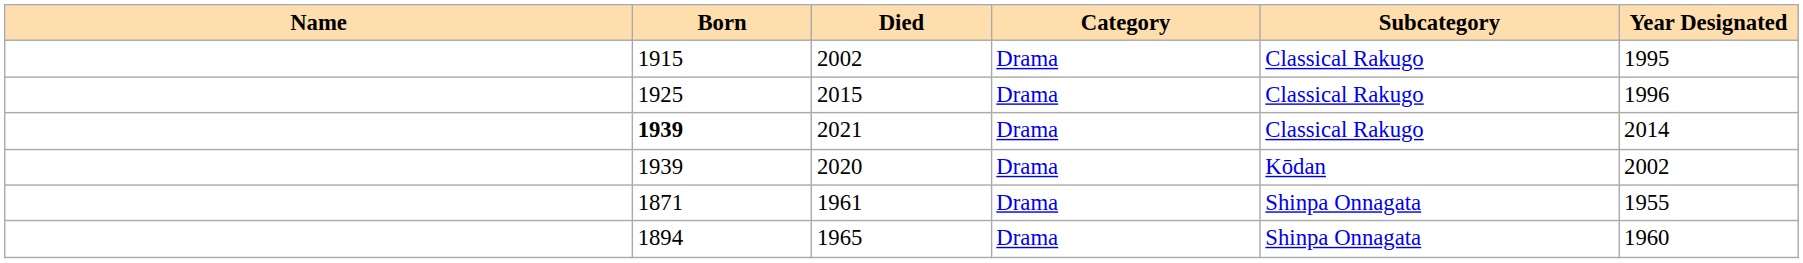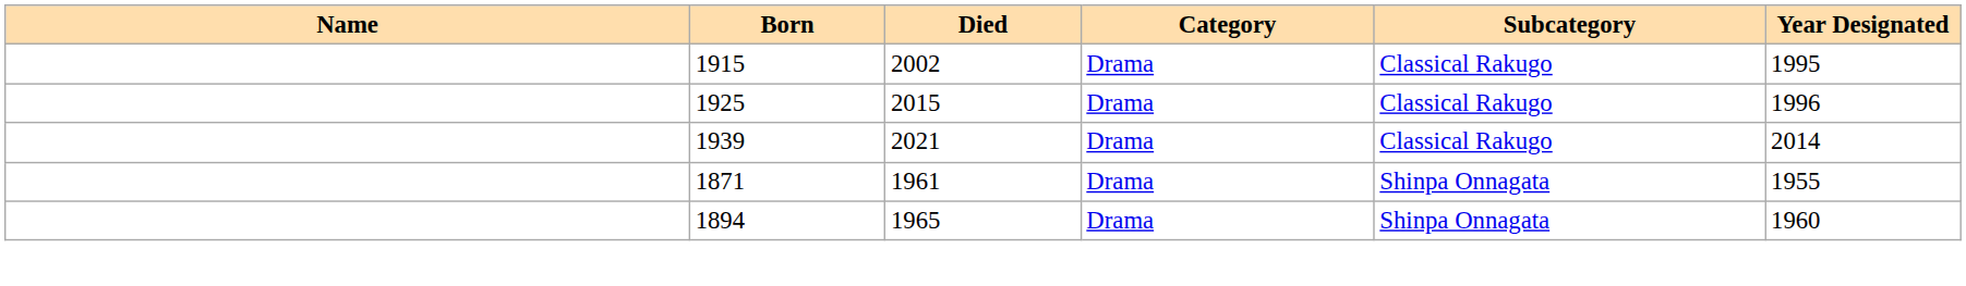 <table class="wikitable sortable"  width="100%" style="background:#ffffff;">
 <tr>
 <th width="35%" align="left" style="background:#ffdead;">Name</th>
 <th width="10%" align="left" style="background:#ffdead;">Born</th>
 <th width="10%" align="left" style="background:#ffdead;">Died</th>
 <th width="15%" align="left" style="background:#ffdead;">Category</th>
 <th width="20%" align="left" style="background:#ffdead;">Subcategory</th>
 <th width="10%" align="left" style="background:#ffdead;">Year Designated</th>
 </tr>
 <tr>
 <td></td>
 <td>1915</td>
 <td>2002</td>
 <td><a href='#'>Drama</a></td>
 <td><a href='#'>Classical Rakugo</a></td>
 <td>1995</td>
 </tr>
 <tr>
 <td></td>
 <td>1925</td>
 <td>2015</td>
 <td><a href='#'>Drama</a></td>
 <td><a href='#'>Classical Rakugo</a></td>
 <td>1996</td>
 </tr>
 <tr>
 <td></td>
-<td><strong>1939</strong></td>
+<td>1939</td>
 <td>2021</td>
 <td><a href='#'>Drama</a></td>
 <td><a href='#'>Classical Rakugo</a></td>
 <td>2014</td>
-</tr>
-<tr>
-<td></td>
-<td>1939</td>
-<td>2020</td>
-<td><a href='#'>Drama</a></td>
-<td><a href='#'>Kōdan</a></td>
-<td>2002</td>
 </tr>
 <tr>
 <td></td>
 <td>1871</td>
 <td>1961</td>
 <td><a href='#'>Drama</a></td>
 <td><a href='#'>Shinpa Onnagata</a></td>
 <td>1955</td>
 </tr>
 <tr>
 <td></td>
 <td>1894</td>
 <td>1965</td>
 <td><a href='#'>Drama</a></td>
 <td><a href='#'>Shinpa Onnagata</a></td>
 <td>1960</td>
 </tr>
 </table>
